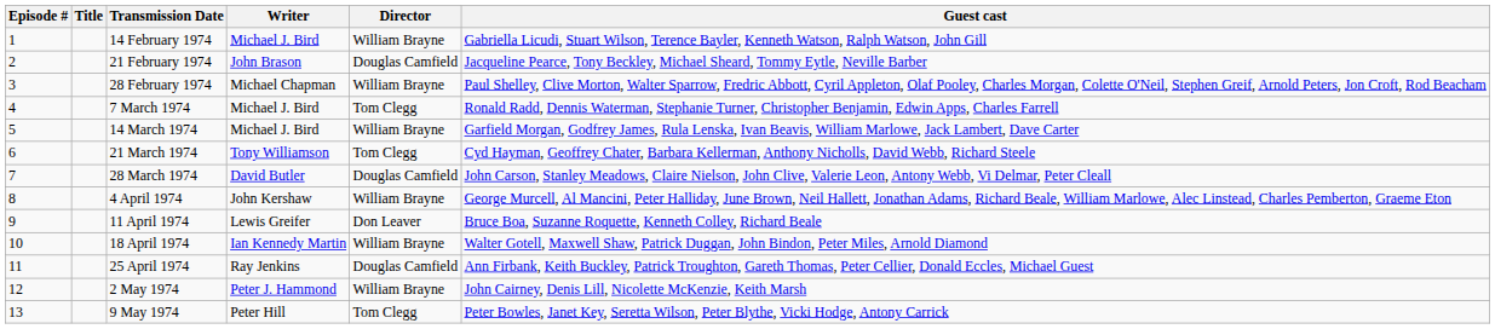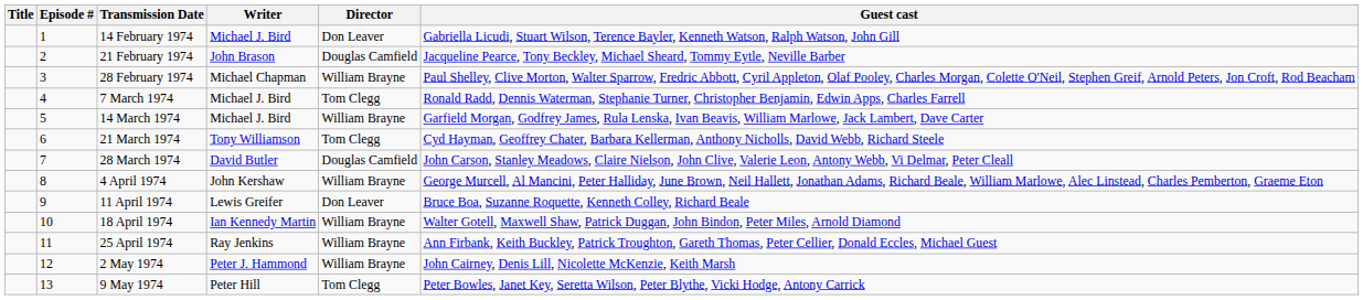 <table class="wikitable">
 <tr>
+<th>Title</th>
 <th>Episode #</th>
-<th>Title</th>
 <th>Transmission Date</th>
 <th>Writer</th>
 <th>Director</th>
 <th>Guest cast</th>
 </tr>
 <tr>
+<td></td>
 <td>1</td>
-<td></td>
 <td>14 February 1974</td>
 <td><a href='#'>Michael J. Bird</a></td>
-<td>William Brayne</td>
+<td>Don Leaver</td>
 <td><a href='#'>Gabriella Licudi</a>, <a href='#'>Stuart Wilson</a>, <a href='#'>Terence Bayler</a>, <a href='#'>Kenneth Watson</a>, <a href='#'>Ralph Watson</a>, <a href='#'>John Gill</a></td>
 </tr>
 <tr>
+<td></td>
 <td>2</td>
-<td></td>
 <td>21 February 1974</td>
 <td><a href='#'>John Brason</a></td>
 <td>Douglas Camfield</td>
 <td><a href='#'>Jacqueline Pearce</a>, <a href='#'>Tony Beckley</a>, <a href='#'>Michael Sheard</a>, <a href='#'>Tommy Eytle</a>, <a href='#'>Neville Barber</a></td>
 </tr>
 <tr>
+<td></td>
 <td>3</td>
-<td></td>
 <td>28 February 1974</td>
 <td>Michael Chapman</td>
 <td>William Brayne</td>
 <td><a href='#'>Paul Shelley</a>, <a href='#'>Clive Morton</a>, <a href='#'>Walter Sparrow</a>, <a href='#'>Fredric Abbott</a>, <a href='#'>Cyril Appleton</a>, <a href='#'>Olaf Pooley</a>, <a href='#'>Charles Morgan</a>, <a href='#'>Colette O'Neil</a>, <a href='#'>Stephen Greif</a>, <a href='#'>Arnold Peters</a>, <a href='#'>Jon Croft</a>, <a href='#'>Rod Beacham</a></td>
 </tr>
 <tr>
+<td></td>
 <td>4</td>
-<td></td>
 <td>7 March 1974</td>
 <td>Michael J. Bird</td>
 <td>Tom Clegg</td>
 <td><a href='#'>Ronald Radd</a>, <a href='#'>Dennis Waterman</a>, <a href='#'>Stephanie Turner</a>, <a href='#'>Christopher Benjamin</a>, <a href='#'>Edwin Apps</a>, <a href='#'>Charles Farrell</a></td>
 </tr>
 <tr>
+<td></td>
 <td>5</td>
-<td></td>
 <td>14 March 1974</td>
 <td>Michael J. Bird</td>
 <td>William Brayne</td>
 <td><a href='#'>Garfield Morgan</a>, <a href='#'>Godfrey James</a>, <a href='#'>Rula Lenska</a>, <a href='#'>Ivan Beavis</a>, <a href='#'>William Marlowe</a>, <a href='#'>Jack Lambert</a>, <a href='#'>Dave Carter</a></td>
 </tr>
 <tr>
+<td></td>
 <td>6</td>
-<td></td>
 <td>21 March 1974</td>
 <td><a href='#'>Tony Williamson</a></td>
 <td>Tom Clegg</td>
 <td><a href='#'>Cyd Hayman</a>, <a href='#'>Geoffrey Chater</a>, <a href='#'>Barbara Kellerman</a>, <a href='#'>Anthony Nicholls</a>, <a href='#'>David Webb</a>, <a href='#'>Richard Steele</a></td>
 </tr>
 <tr>
+<td></td>
 <td>7</td>
-<td></td>
 <td>28 March 1974</td>
 <td><a href='#'>David Butler</a></td>
 <td>Douglas Camfield</td>
 <td><a href='#'>John Carson</a>, <a href='#'>Stanley Meadows</a>, <a href='#'>Claire Nielson</a>, <a href='#'>John Clive</a>, <a href='#'>Valerie Leon</a>, <a href='#'>Antony Webb</a>, <a href='#'>Vi Delmar</a>, <a href='#'>Peter Cleall</a></td>
 </tr>
 <tr>
+<td></td>
 <td>8</td>
-<td></td>
 <td>4 April 1974</td>
 <td>John Kershaw</td>
 <td>William Brayne</td>
 <td><a href='#'>George Murcell</a>, <a href='#'>Al Mancini</a>, <a href='#'>Peter Halliday</a>, <a href='#'>June Brown</a>, <a href='#'>Neil Hallett</a>, <a href='#'>Jonathan Adams</a>, <a href='#'>Richard Beale</a>, <a href='#'>William Marlowe</a>, <a href='#'>Alec Linstead</a>, <a href='#'>Charles Pemberton</a>, <a href='#'>Graeme Eton</a></td>
 </tr>
 <tr>
+<td></td>
 <td>9</td>
-<td></td>
 <td>11 April 1974</td>
 <td>Lewis Greifer</td>
 <td>Don Leaver</td>
 <td><a href='#'>Bruce Boa</a>, <a href='#'>Suzanne Roquette</a>, <a href='#'>Kenneth Colley</a>, <a href='#'>Richard Beale</a></td>
 </tr>
 <tr>
+<td></td>
 <td>10</td>
-<td></td>
 <td>18 April 1974</td>
 <td><a href='#'>Ian Kennedy Martin</a></td>
 <td>William Brayne</td>
 <td><a href='#'>Walter Gotell</a>, <a href='#'>Maxwell Shaw</a>, <a href='#'>Patrick Duggan</a>, <a href='#'>John Bindon</a>, <a href='#'>Peter Miles</a>, <a href='#'>Arnold Diamond</a></td>
 </tr>
 <tr>
+<td></td>
 <td>11</td>
-<td></td>
 <td>25 April 1974</td>
 <td>Ray Jenkins</td>
-<td>Douglas Camfield</td>
+<td>William Brayne</td>
 <td><a href='#'>Ann Firbank</a>, <a href='#'>Keith Buckley</a>, <a href='#'>Patrick Troughton</a>, <a href='#'>Gareth Thomas</a>, <a href='#'>Peter Cellier</a>, <a href='#'>Donald Eccles</a>, <a href='#'>Michael Guest</a></td>
 </tr>
 <tr>
+<td></td>
 <td>12</td>
-<td></td>
 <td>2 May 1974</td>
 <td><a href='#'>Peter J. Hammond</a></td>
 <td>William Brayne</td>
 <td><a href='#'>John Cairney</a>, <a href='#'>Denis Lill</a>, <a href='#'>Nicolette McKenzie</a>, <a href='#'>Keith Marsh</a></td>
 </tr>
 <tr>
+<td></td>
 <td>13</td>
-<td></td>
 <td>9 May 1974</td>
 <td>Peter Hill</td>
 <td>Tom Clegg</td>
 <td><a href='#'>Peter Bowles</a>, <a href='#'>Janet Key</a>, <a href='#'>Seretta Wilson</a>, <a href='#'>Peter Blythe</a>, <a href='#'>Vicki Hodge</a>, <a href='#'>Antony Carrick</a></td>
 </tr>
 </table>
